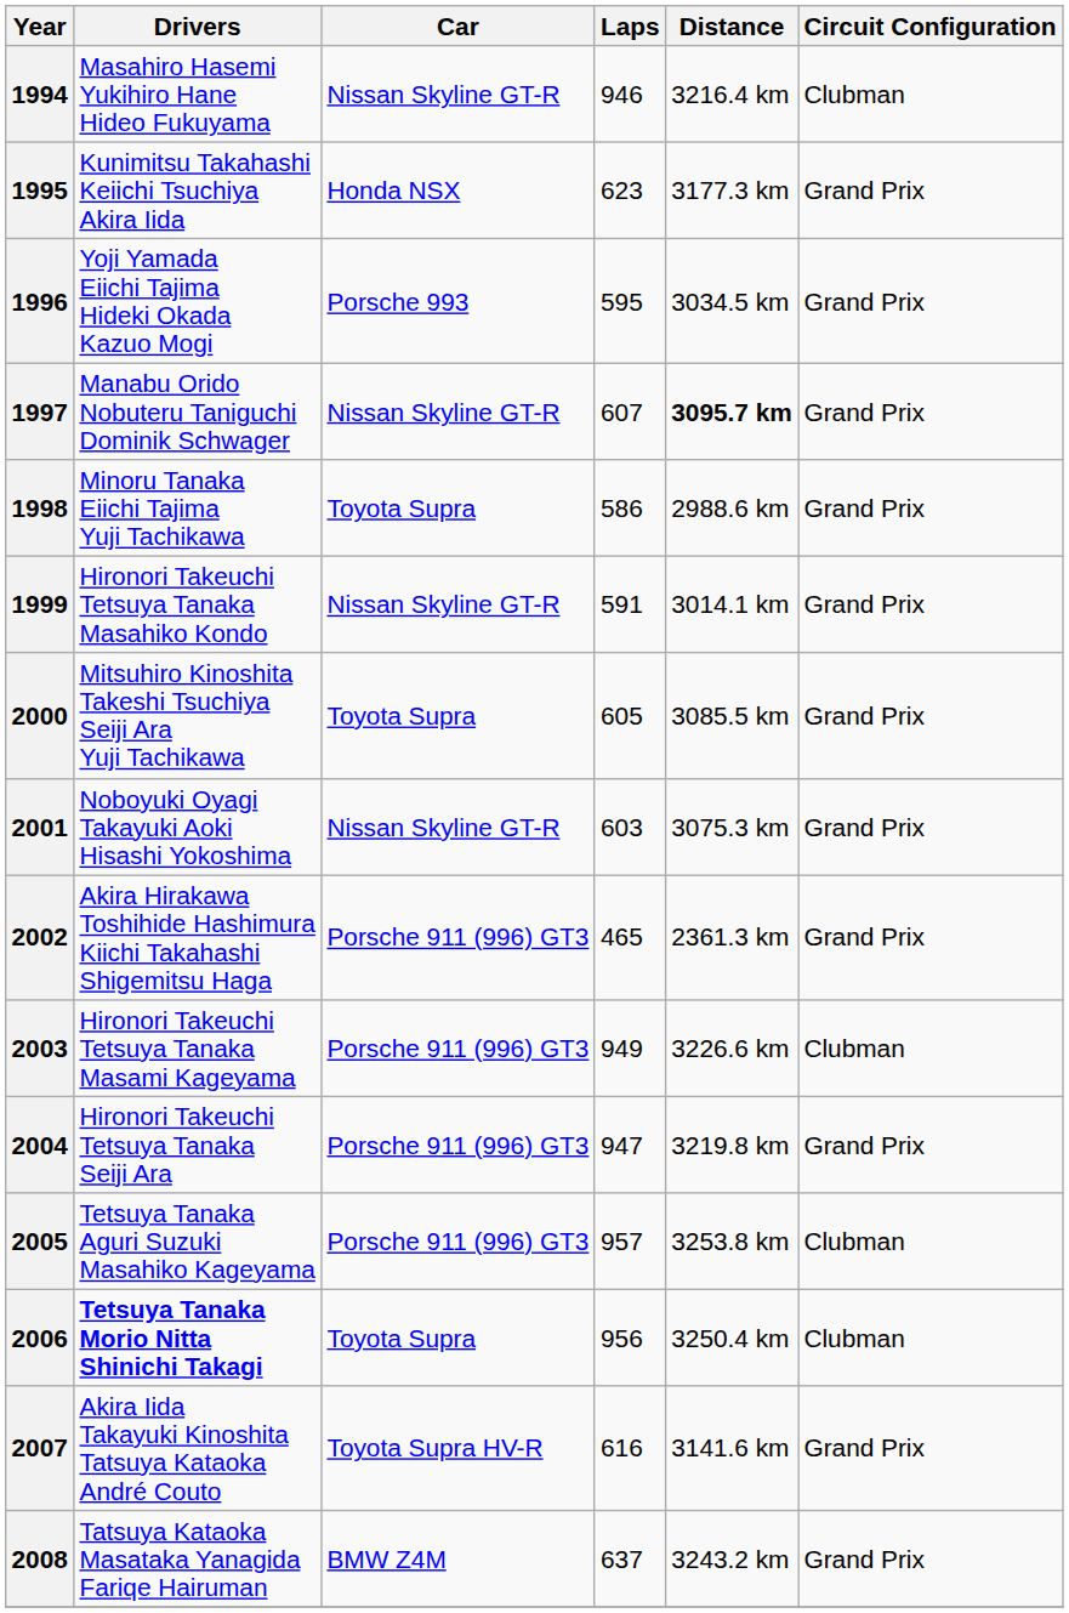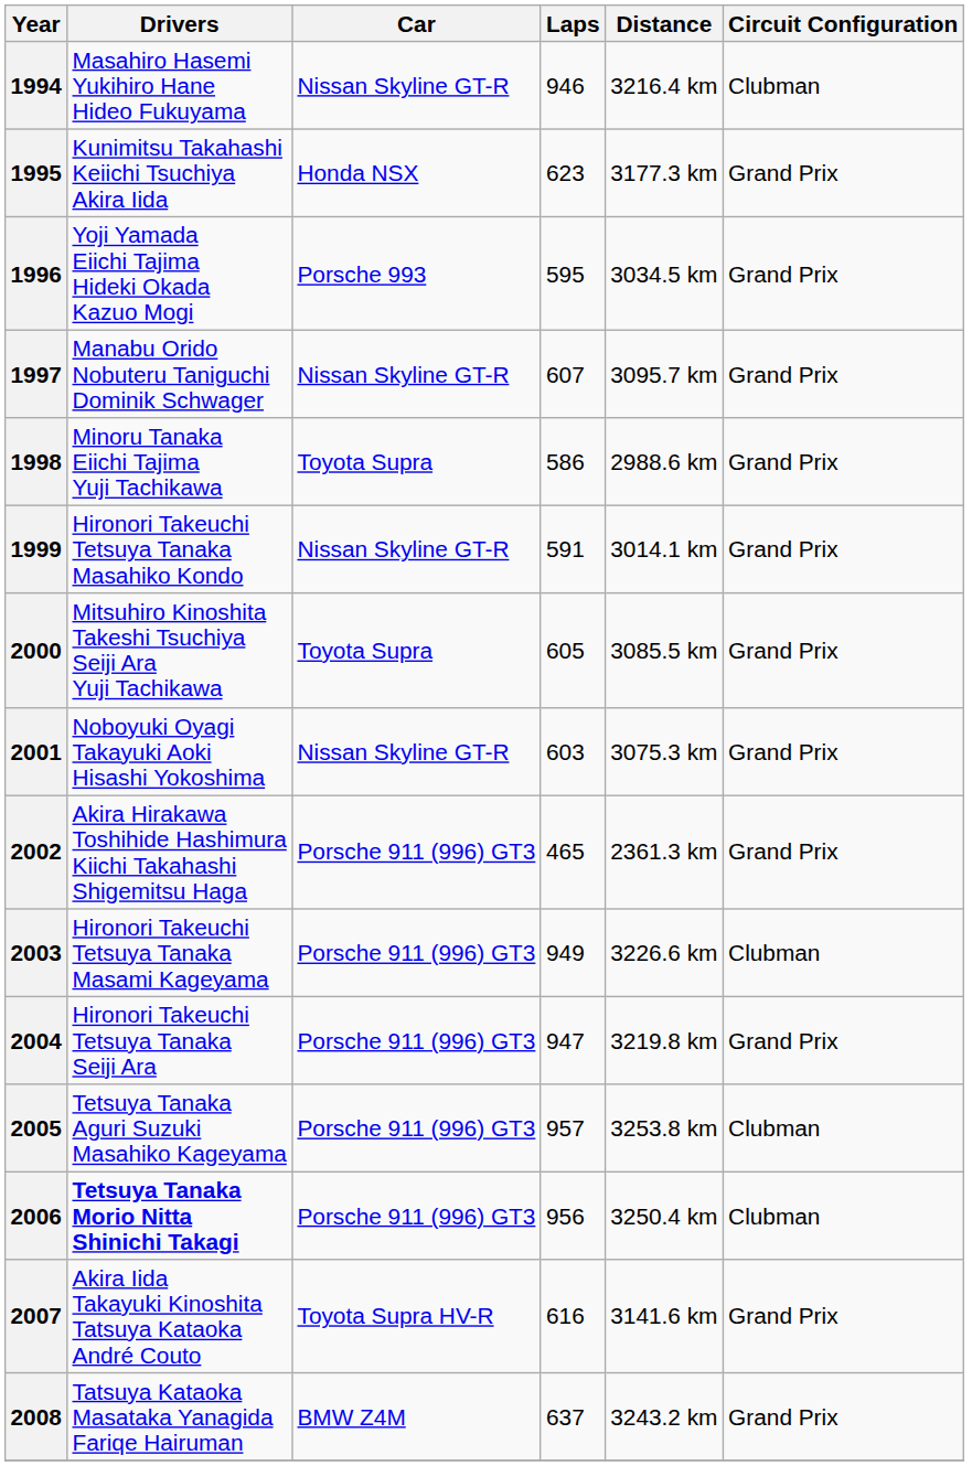 <table class="wikitable" style="font-size: 95%;">
 <tr>
 <th>Year</th>
 <th>Drivers</th>
 <th>Car</th>
 <th>Laps</th>
 <th>Distance</th>
 <th>Circuit Configuration</th>
 </tr>
 <tr>
 <th>1994</th>
 <td> <a href='#'>Masahiro Hasemi</a><br> <a href='#'>Yukihiro Hane</a><br> <a href='#'>Hideo Fukuyama</a></td>
 <td><a href='#'>Nissan Skyline GT-R</a></td>
 <td>946</td>
 <td>3216.4 km</td>
 <td>Clubman</td>
 </tr>
 <tr>
 <th>1995</th>
 <td> <a href='#'>Kunimitsu Takahashi</a><br> <a href='#'>Keiichi Tsuchiya</a><br> <a href='#'>Akira Iida</a></td>
 <td><a href='#'>Honda NSX</a></td>
 <td>623</td>
 <td>3177.3 km<br></td>
 <td>Grand Prix</td>
 </tr>
 <tr>
 <th>1996</th>
 <td> <a href='#'>Yoji Yamada</a><br> <a href='#'>Eiichi Tajima</a><br> <a href='#'>Hideki Okada</a><br> <a href='#'>Kazuo Mogi</a></td>
 <td><a href='#'>Porsche 993</a></td>
 <td>595</td>
 <td>3034.5 km</td>
 <td>Grand Prix</td>
 </tr>
 <tr>
 <th>1997</th>
 <td> <a href='#'>Manabu Orido</a><br> <a href='#'>Nobuteru Taniguchi</a><br> <a href='#'>Dominik Schwager</a></td>
 <td><a href='#'>Nissan Skyline GT-R</a></td>
 <td>607</td>
-<td><strong>3095.7 km</strong></td>
+<td>3095.7 km</td>
 <td>Grand Prix</td>
 </tr>
 <tr>
 <th>1998</th>
 <td> <a href='#'>Minoru Tanaka</a><br> <a href='#'>Eiichi Tajima</a><br> <a href='#'>Yuji Tachikawa</a></td>
 <td><a href='#'>Toyota Supra</a></td>
 <td>586</td>
 <td>2988.6 km</td>
 <td>Grand Prix</td>
 </tr>
 <tr>
 <th>1999</th>
 <td> <a href='#'>Hironori Takeuchi</a><br> <a href='#'>Tetsuya Tanaka</a><br> <a href='#'>Masahiko Kondo</a></td>
 <td><a href='#'>Nissan Skyline GT-R</a></td>
 <td>591</td>
 <td>3014.1 km</td>
 <td>Grand Prix</td>
 </tr>
 <tr>
 <th>2000</th>
 <td> <a href='#'>Mitsuhiro Kinoshita</a><br> <a href='#'>Takeshi Tsuchiya</a><br> <a href='#'>Seiji Ara</a><br> <a href='#'>Yuji Tachikawa</a></td>
 <td><a href='#'>Toyota Supra</a></td>
 <td>605</td>
 <td>3085.5 km</td>
 <td>Grand Prix</td>
 </tr>
 <tr>
 <th>2001</th>
 <td> <a href='#'>Noboyuki Oyagi</a><br> <a href='#'>Takayuki Aoki</a><br> <a href='#'>Hisashi Yokoshima</a></td>
 <td><a href='#'>Nissan Skyline GT-R</a></td>
 <td>603</td>
 <td>3075.3 km</td>
 <td>Grand Prix</td>
 </tr>
 <tr>
 <th>2002</th>
 <td> <a href='#'>Akira Hirakawa</a><br> <a href='#'>Toshihide Hashimura</a><br> <a href='#'>Kiichi Takahashi</a><br> <a href='#'>Shigemitsu Haga</a></td>
 <td><a href='#'>Porsche 911 (996) GT3</a></td>
 <td>465</td>
 <td>2361.3 km</td>
 <td>Grand Prix</td>
 </tr>
 <tr>
 <th>2003</th>
 <td> <a href='#'>Hironori Takeuchi</a><br> <a href='#'>Tetsuya Tanaka</a><br> <a href='#'>Masami Kageyama</a></td>
 <td><a href='#'>Porsche 911 (996) GT3</a></td>
 <td>949</td>
 <td>3226.6 km</td>
 <td>Clubman</td>
 </tr>
 <tr>
 <th>2004</th>
 <td> <a href='#'>Hironori Takeuchi</a><br> <a href='#'>Tetsuya Tanaka</a><br> <a href='#'>Seiji Ara</a></td>
 <td><a href='#'>Porsche 911 (996) GT3</a></td>
 <td>947</td>
 <td>3219.8 km</td>
 <td>Grand Prix</td>
 </tr>
 <tr>
 <th>2005</th>
 <td> <a href='#'>Tetsuya Tanaka</a><br> <a href='#'>Aguri Suzuki</a><br> <a href='#'>Masahiko Kageyama</a></td>
 <td><a href='#'>Porsche 911 (996) GT3</a></td>
 <td>957</td>
 <td>3253.8 km</td>
 <td>Clubman</td>
 </tr>
 <tr>
 <th>2006</th>
 <td><strong> <a href='#'>Tetsuya Tanaka</a><br> <a href='#'>Morio Nitta</a><br> <a href='#'>Shinichi Takagi</a></strong></td>
-<td><a href='#'>Toyota Supra</a></td>
+<td><a href='#'>Porsche 911 (996) GT3</a></td>
 <td>956</td>
 <td>3250.4 km</td>
 <td>Clubman</td>
 </tr>
 <tr>
 <th>2007</th>
 <td> <a href='#'>Akira Iida</a><br> <a href='#'>Takayuki Kinoshita</a><br> <a href='#'>Tatsuya Kataoka</a><br> <a href='#'>André Couto</a></td>
 <td><a href='#'>Toyota Supra HV-R</a></td>
 <td>616</td>
 <td>3141.6 km</td>
 <td>Grand Prix</td>
 </tr>
 <tr>
 <th>2008</th>
 <td> <a href='#'>Tatsuya Kataoka</a><br> <a href='#'>Masataka Yanagida</a><br> <a href='#'>Fariqe Hairuman</a></td>
 <td><a href='#'>BMW Z4M</a></td>
 <td>637</td>
 <td>3243.2 km</td>
 <td>Grand Prix</td>
 </tr>
 <tr>
 </tr>
 </table>
